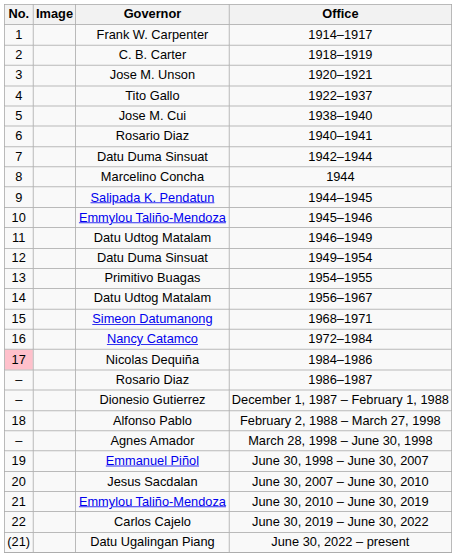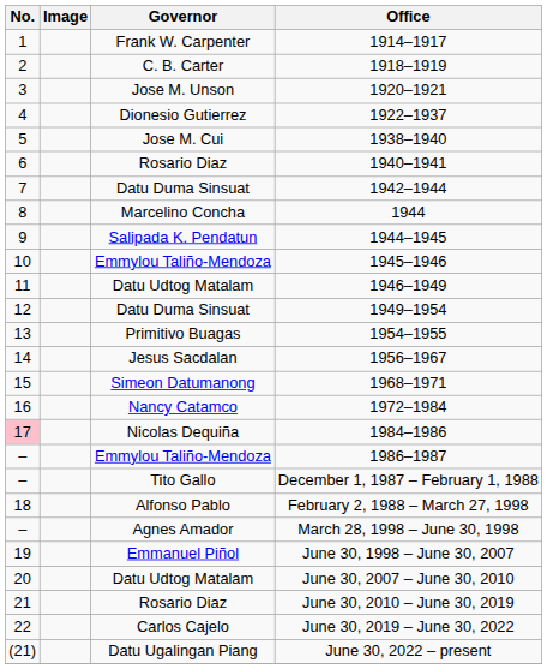 <table class="wikitable" style="text-align:center;">
 <tr>
 <th>No.</th>
 <th>Image</th>
 <th>Governor</th>
 <th>Office</th>
 </tr>
 <tr>
 <td>1</td>
 <td></td>
 <td>Frank W. Carpenter</td>
 <td>1914–1917</td>
 </tr>
 <tr>
 <td>2</td>
 <td></td>
 <td>C. B. Carter</td>
 <td>1918–1919</td>
 </tr>
 <tr>
 <td>3</td>
 <td></td>
 <td>Jose M. Unson</td>
 <td>1920–1921</td>
 </tr>
 <tr>
 <td>4</td>
 <td></td>
-<td>Tito Gallo</td>
+<td>Dionesio Gutierrez</td>
 <td>1922–1937</td>
 </tr>
 <tr>
 <td>5</td>
 <td></td>
 <td>Jose M. Cui</td>
 <td>1938–1940</td>
 </tr>
 <tr>
 <td>6</td>
 <td></td>
 <td>Rosario Diaz</td>
 <td>1940–1941</td>
 </tr>
 <tr>
 <td>7</td>
 <td></td>
 <td>Datu Duma Sinsuat</td>
 <td>1942–1944</td>
 </tr>
 <tr>
 <td>8</td>
 <td></td>
 <td>Marcelino Concha</td>
 <td>1944</td>
 </tr>
 <tr>
 <td>9</td>
 <td></td>
 <td><a href='#'>Salipada K. Pendatun</a></td>
 <td>1944–1945</td>
 </tr>
 <tr>
 <td>10</td>
 <td></td>
 <td><a href='#'>Emmylou Taliño-Mendoza</a></td>
 <td>1945–1946</td>
 </tr>
 <tr>
 <td>11</td>
 <td></td>
 <td>Datu Udtog Matalam</td>
 <td>1946–1949</td>
 </tr>
 <tr>
 <td>12</td>
 <td></td>
 <td>Datu Duma Sinsuat</td>
 <td>1949–1954</td>
 </tr>
 <tr>
 <td>13</td>
 <td></td>
 <td>Primitivo Buagas</td>
 <td>1954–1955</td>
 </tr>
 <tr>
 <td>14</td>
 <td></td>
-<td>Datu Udtog Matalam</td>
+<td>Jesus Sacdalan</td>
 <td>1956–1967</td>
 </tr>
 <tr>
 <td>15</td>
 <td></td>
 <td><a href='#'>Simeon Datumanong</a></td>
 <td>1968–1971</td>
 </tr>
 <tr>
 <td>16</td>
 <td></td>
 <td><a href='#'>Nancy Catamco</a></td>
 <td>1972–1984</td>
 </tr>
 <tr>
 <td style="background: pink;">17</td>
 <td></td>
 <td>Nicolas Dequiña</td>
 <td>1984–1986</td>
 </tr>
 <tr>
 <td>–</td>
 <td></td>
-<td>Rosario Diaz</td>
+<td><a href='#'>Emmylou Taliño-Mendoza</a></td>
 <td>1986–1987</td>
 </tr>
 <tr>
 <td>–</td>
 <td></td>
-<td>Dionesio Gutierrez</td>
+<td>Tito Gallo</td>
 <td>December 1, 1987 – February 1, 1988</td>
 </tr>
 <tr>
 <td>18</td>
 <td></td>
 <td>Alfonso Pablo</td>
 <td>February 2, 1988 – March 27, 1998</td>
 </tr>
 <tr>
 <td>–</td>
 <td></td>
 <td>Agnes Amador</td>
 <td>March 28, 1998 – June 30, 1998</td>
 </tr>
 <tr>
 <td>19</td>
 <td></td>
 <td><a href='#'>Emmanuel Piñol</a></td>
 <td>June 30, 1998 – June 30, 2007</td>
 </tr>
 <tr>
 <td>20</td>
 <td></td>
-<td>Jesus Sacdalan</td>
+<td>Datu Udtog Matalam</td>
 <td>June 30, 2007 – June 30, 2010</td>
 </tr>
 <tr>
 <td>21</td>
 <td></td>
-<td><a href='#'>Emmylou Taliño-Mendoza</a></td>
+<td>Rosario Diaz</td>
 <td>June 30, 2010 – June 30, 2019</td>
 </tr>
 <tr>
 <td>22</td>
 <td></td>
 <td>Carlos Cajelo</td>
 <td>June 30, 2019 – June 30, 2022</td>
 </tr>
 <tr>
 <td>(21)</td>
 <td></td>
 <td>Datu Ugalingan Piang</td>
 <td>June 30, 2022 – present</td>
 </tr>
 <tr>
 </tr>
 </table>
